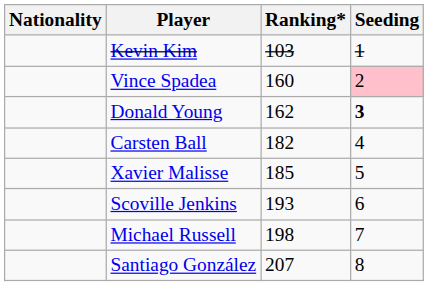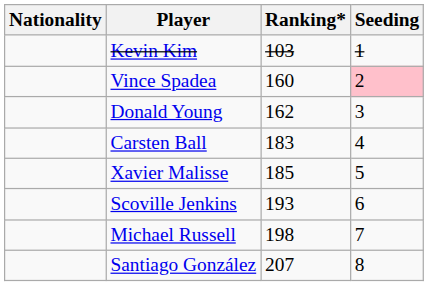 <table class="wikitable" border="1">
 <tr>
 <th>Nationality</th>
 <th>Player</th>
 <th>Ranking*</th>
 <th>Seeding</th>
 </tr>
 <tr>
 <td></td>
 <td><s><a href='#'>Kevin Kim</a></s></td>
 <td><s>103</s></td>
 <td><s>1</s></td>
 </tr>
 <tr>
 <td></td>
 <td><a href='#'>Vince Spadea</a></td>
 <td>160</td>
 <td style="background: pink;">2</td>
 </tr>
 <tr>
 <td></td>
 <td><a href='#'>Donald Young</a></td>
 <td>162</td>
-<td><strong>3</strong></td>
+<td>3</td>
 </tr>
 <tr>
 <td></td>
 <td><a href='#'>Carsten Ball</a></td>
-<td>182</td>
+<td>183</td>
 <td>4</td>
 </tr>
 <tr>
 <td></td>
 <td><a href='#'>Xavier Malisse</a></td>
 <td>185</td>
 <td>5</td>
 </tr>
 <tr>
 <td></td>
 <td><a href='#'>Scoville Jenkins</a></td>
 <td>193</td>
 <td>6</td>
 </tr>
 <tr>
 <td></td>
 <td><a href='#'>Michael Russell</a></td>
 <td>198</td>
 <td>7</td>
 </tr>
 <tr>
 <td></td>
 <td><a href='#'>Santiago González</a></td>
 <td>207</td>
 <td>8</td>
 </tr>
 </table>
